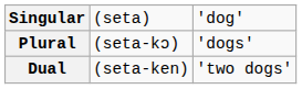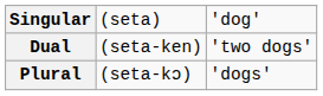 <table class="wikitable">
 <tr>
 <th>Singular</th>
 <td> (seta)</td>
 <td>'dog'</td>
 </tr>
 <tr>
+<th>Dual</th>
+<td>(seta-ken)</td>
+<td>'two dogs'</td>
+</tr>
+<tr>
 <th>Plural</th>
 <td>(seta-kɔ)</td>
 <td>'dogs'</td>
 </tr>
-<tr>
-<th>Dual</th>
-<td>(seta-ken)</td>
-<td>'two dogs'</td>
-</tr>
 </table>
